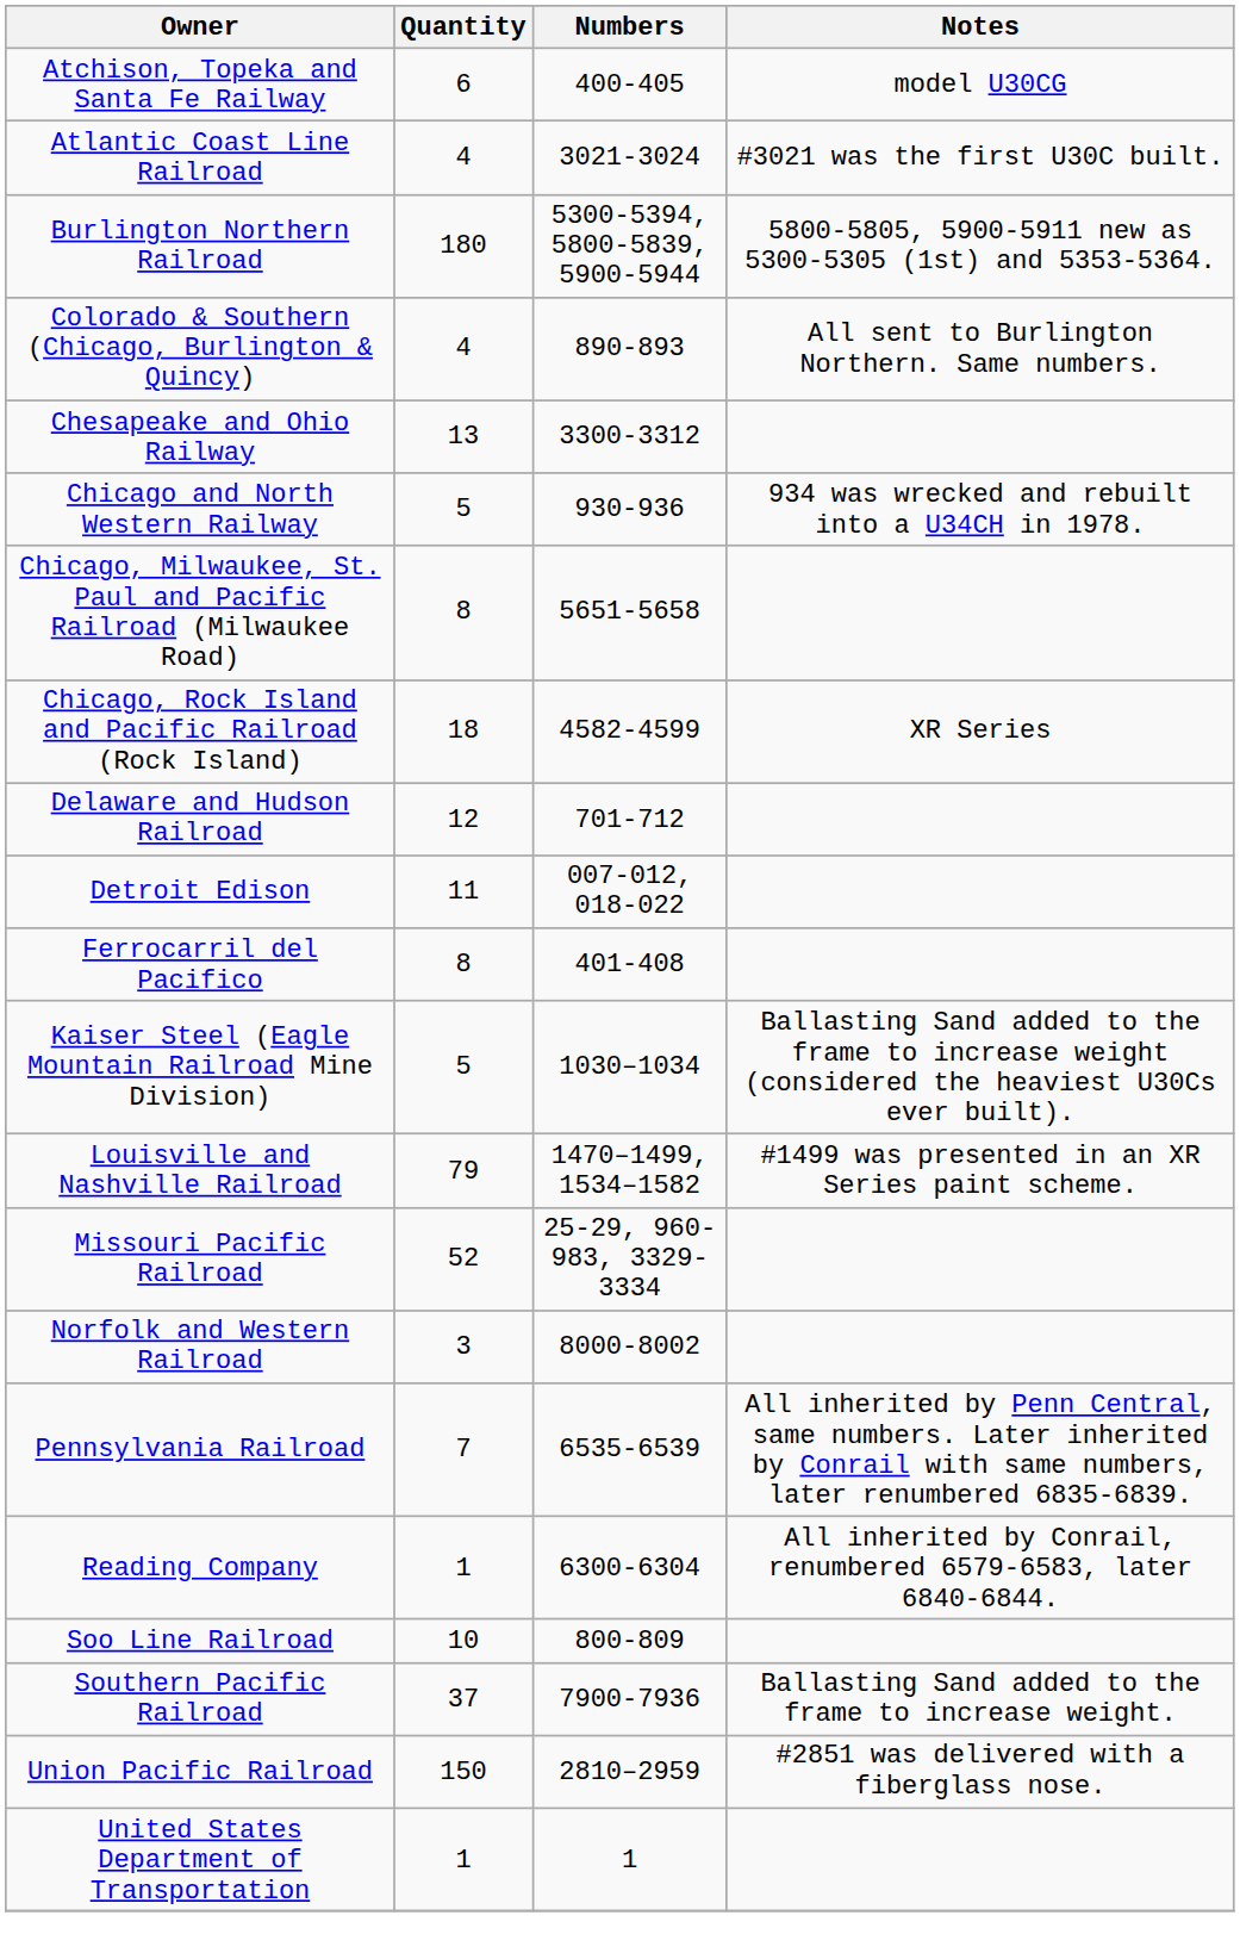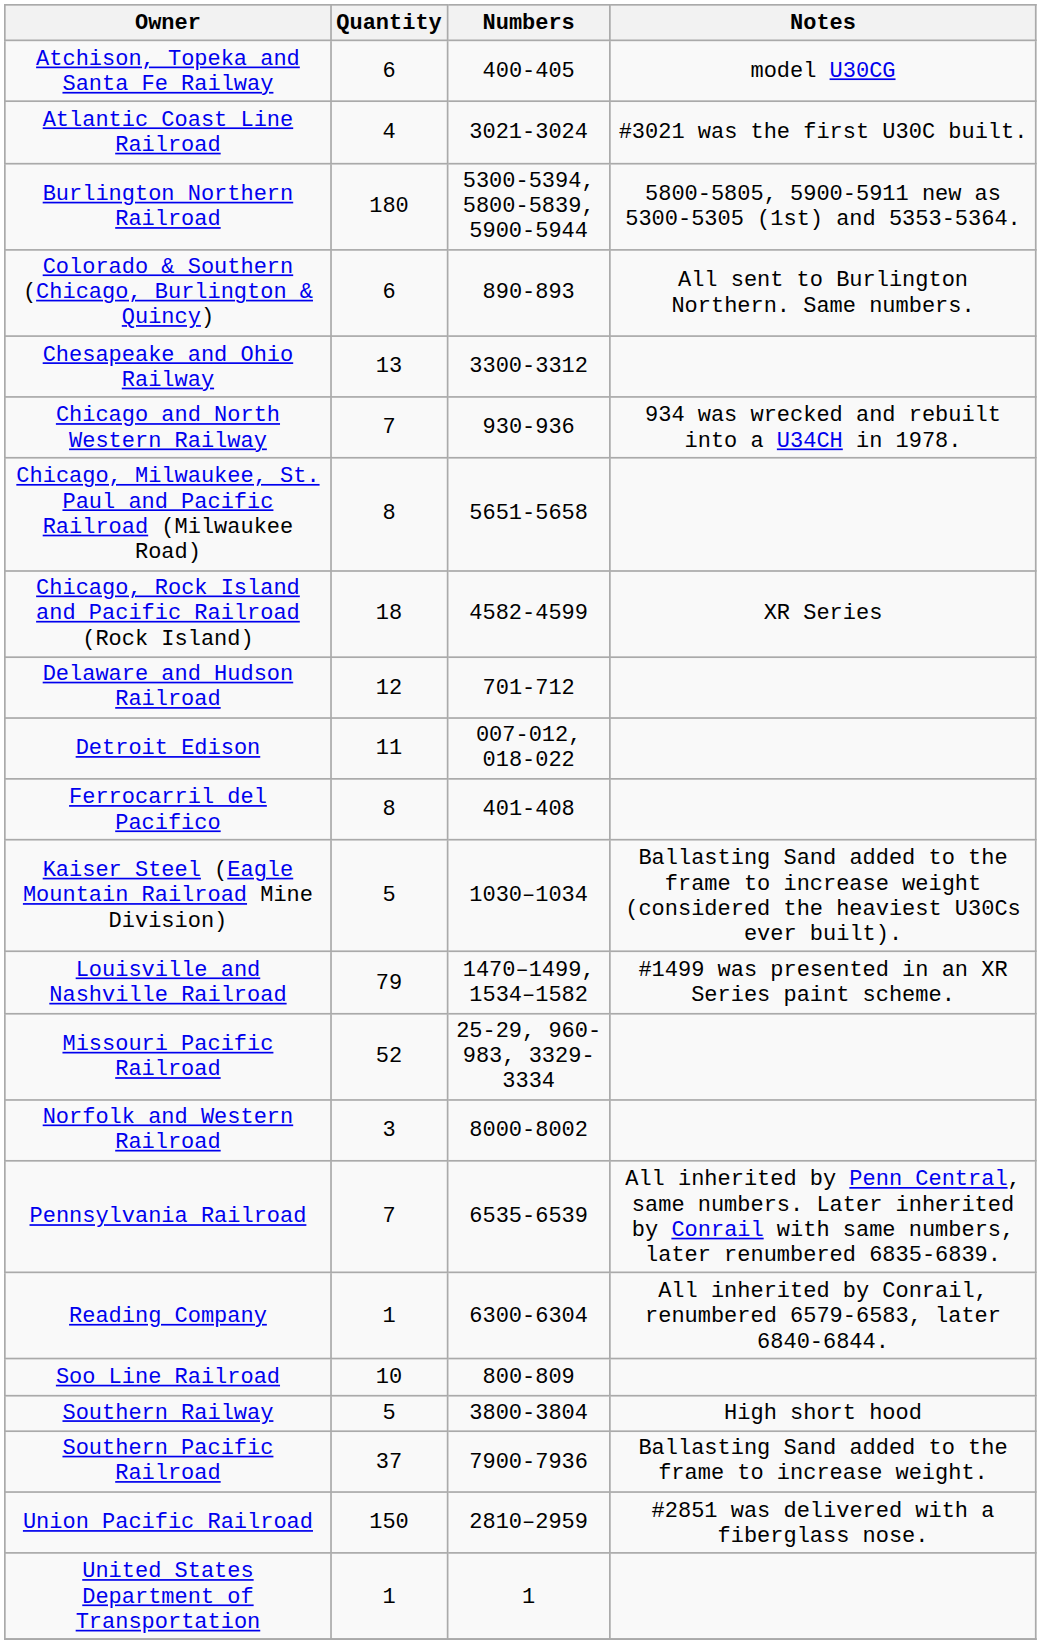 <table class="wikitable">
 <tr>
 <th>Owner</th>
 <th>Quantity</th>
 <th>Numbers</th>
 <th>Notes</th>
 </tr>
 <tr align = "center">
 <td><a href='#'>Atchison, Topeka and Santa Fe Railway</a></td>
 <td>6</td>
 <td>400-405</td>
 <td>model <a href='#'>U30CG</a></td>
 </tr>
 <tr align = "center">
 <td><a href='#'>Atlantic Coast Line Railroad</a></td>
 <td>4</td>
 <td>3021-3024</td>
 <td>#3021 was the first U30C built.</td>
 </tr>
 <tr align = "center">
 <td><a href='#'>Burlington Northern Railroad</a></td>
 <td>180</td>
 <td>5300-5394, 5800-5839, 5900-5944</td>
 <td>5800-5805, 5900-5911 new as 5300-5305 (1st) and 5353-5364.</td>
 </tr>
 <tr align = "center">
 <td><a href='#'>Colorado & Southern</a> (<a href='#'>Chicago, Burlington & Quincy</a>)</td>
-<td>4</td>
+<td>6</td>
 <td>890-893</td>
 <td>All sent to Burlington Northern. Same numbers.</td>
 </tr>
 <tr align = "center">
 <td><a href='#'>Chesapeake and Ohio Railway</a></td>
 <td>13</td>
 <td>3300-3312</td>
 <td></td>
 </tr>
 <tr align = "center">
 <td><a href='#'>Chicago and North Western Railway</a></td>
-<td>5</td>
+<td>7</td>
 <td>930-936</td>
 <td>934 was wrecked and rebuilt into a <a href='#'>U34CH</a> in 1978.</td>
 </tr>
 <tr align = "center">
 <td><a href='#'>Chicago, Milwaukee, St. Paul and Pacific Railroad</a> (Milwaukee Road)</td>
 <td>8</td>
 <td>5651-5658</td>
 <td></td>
 </tr>
 <tr align = "center">
 <td><a href='#'>Chicago, Rock Island and Pacific Railroad</a> (Rock Island)</td>
 <td>18</td>
 <td>4582-4599</td>
 <td>XR Series</td>
 </tr>
 <tr align = "center">
 <td><a href='#'>Delaware and Hudson Railroad</a></td>
 <td>12</td>
 <td>701-712</td>
 <td></td>
 </tr>
 <tr align = "center">
 <td><a href='#'>Detroit Edison</a></td>
 <td>11</td>
 <td>007-012, 018-022</td>
 <td></td>
 </tr>
 <tr align = "center">
 <td><a href='#'>Ferrocarril del Pacifico</a></td>
 <td>8</td>
 <td>401-408</td>
 <td></td>
 </tr>
 <tr align = "center">
 <td><a href='#'>Kaiser Steel</a> (<a href='#'>Eagle Mountain Railroad</a> Mine Division)</td>
 <td>5</td>
 <td>1030–1034</td>
 <td>Ballasting Sand added to the frame to increase weight (considered the heaviest U30Cs ever built).</td>
 </tr>
 <tr align = "center">
 <td><a href='#'>Louisville and Nashville Railroad</a></td>
 <td>79</td>
 <td>1470–1499, 1534–1582</td>
 <td>#1499 was presented in an XR Series paint scheme.</td>
 </tr>
 <tr align = "center">
 <td><a href='#'>Missouri Pacific Railroad</a></td>
 <td>52</td>
 <td>25-29, 960-983, 3329-3334</td>
 <td></td>
 </tr>
 <tr align = "center">
 <td><a href='#'>Norfolk and Western Railroad</a></td>
 <td>3</td>
 <td>8000-8002</td>
 <td></td>
 </tr>
 <tr align = "center">
 <td><a href='#'>Pennsylvania Railroad</a></td>
 <td>7</td>
 <td>6535-6539</td>
 <td>All inherited by <a href='#'>Penn Central</a>, same numbers. Later inherited by <a href='#'>Conrail</a> with same numbers, later renumbered 6835-6839.</td>
 </tr>
 <tr align = "center">
 <td><a href='#'>Reading Company</a></td>
 <td>1</td>
 <td>6300-6304</td>
 <td>All inherited by Conrail, renumbered 6579-6583, later 6840-6844.</td>
 </tr>
 <tr align = "center">
 <td><a href='#'>Soo Line Railroad</a></td>
 <td>10</td>
 <td>800-809</td>
 <td></td>
 </tr>
 <tr align = "center">
+<td><a href='#'>Southern Railway</a></td>
+<td>5</td>
+<td>3800-3804</td>
+<td>High short hood</td>
+</tr>
+<tr align = "center">
 <td><a href='#'>Southern Pacific Railroad</a></td>
 <td>37</td>
 <td>7900-7936</td>
 <td>Ballasting Sand added to the frame to increase weight.</td>
 </tr>
 <tr align = "center">
 <td><a href='#'>Union Pacific Railroad</a></td>
 <td>150</td>
 <td>2810–2959</td>
 <td>#2851 was delivered with a fiberglass nose.</td>
 </tr>
 <tr align = "center">
 <td><a href='#'>United States Department of Transportation</a></td>
 <td>1</td>
 <td>1</td>
 <td></td>
 </tr>
 <tr>
 </tr>
 </table>
